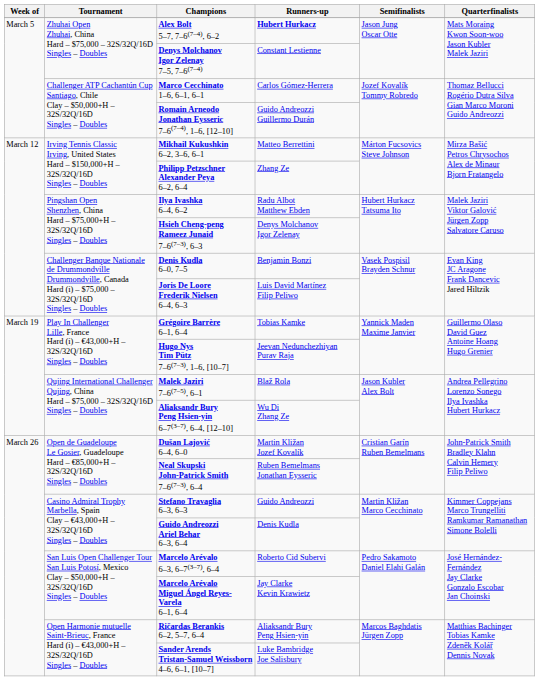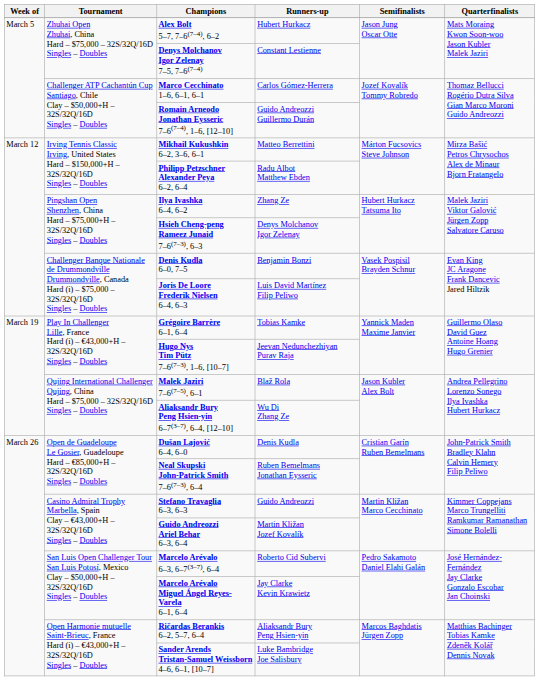 <table class="wikitable" style="font-size:85%;">
 <tr>
 <th width="75">Week of</th>
 <th width="230">Tournament</th>
 <th width="210">Champions</th>
 <th width="210">Runners-up</th>
 <th width="170">Semifinalists</th>
 <th width="170">Quarterfinalists</th>
 </tr>
 <tr>
 </tr>
 <tr valign=top>
 <td rowspan=4>March 5</td>
 <td rowspan=2><a href='#'>Zhuhai Open</a><br><a href='#'>Zhuhai</a>, China <br> Hard – $75,000 – 32S/32Q/16D<br><a href='#'>Singles</a> – <a href='#'>Doubles</a></td>
 <td> <strong><a href='#'>Alex Bolt</a></strong><br>5–7, 7–6<sup>(7–4)</sup>, 6–2</td>
-<td><strong> <a href='#'>Hubert Hurkacz</a></strong></td>
+<td> <a href='#'>Hubert Hurkacz</a></td>
 <td rowspan=2> <a href='#'>Jason Jung</a> <br>  <a href='#'>Oscar Otte</a></td>
 <td rowspan=2> <a href='#'>Mats Moraing</a> <br> <a href='#'>Kwon Soon-woo</a> <br> <a href='#'>Jason Kubler</a> <br>  <a href='#'>Malek Jaziri</a></td>
 </tr>
 <tr valign=top>
 <td> <strong><a href='#'>Denys Molchanov</a></strong><br> <strong><a href='#'>Igor Zelenay</a></strong><br>7–5, 7–6<sup>(7–4)</sup></td>
 <td> <a href='#'>Constant Lestienne</a></td>
 </tr>
 <tr valign=top>
 <td rowspan=2><a href='#'>Challenger ATP Cachantún Cup</a><br><a href='#'>Santiago</a>, Chile <br> Clay – $50,000+H – 32S/32Q/16D<br><a href='#'>Singles</a> – <a href='#'>Doubles</a></td>
 <td> <strong><a href='#'>Marco Cecchinato</a></strong><br>1–6, 6–1, 6–1</td>
 <td> <a href='#'>Carlos Gómez-Herrera</a></td>
 <td rowspan=2> <a href='#'>Jozef Kovalík</a> <br>  <a href='#'>Tommy Robredo</a></td>
 <td rowspan=2> <a href='#'>Thomaz Bellucci</a> <br> <a href='#'>Rogério Dutra Silva</a> <br> <a href='#'>Gian Marco Moroni</a> <br>  <a href='#'>Guido Andreozzi</a></td>
 </tr>
 <tr valign=top>
 <td> <strong><a href='#'>Romain Arneodo</a></strong><br> <strong><a href='#'>Jonathan Eysseric</a></strong><br>7–6<sup>(7–4)</sup>, 1–6, [12–10]</td>
 <td> <a href='#'>Guido Andreozzi</a><br> <a href='#'>Guillermo Durán</a></td>
 </tr>
 <tr valign=top>
 <td rowspan=6>March 12</td>
 <td rowspan=2><a href='#'>Irving Tennis Classic</a><br><a href='#'>Irving</a>, United States <br> Hard – $150,000+H – 32S/32Q/16D<br><a href='#'>Singles</a> – <a href='#'>Doubles</a></td>
 <td> <strong><a href='#'>Mikhail Kukushkin</a></strong><br>6–2, 3–6, 6–1</td>
 <td> <a href='#'>Matteo Berrettini</a></td>
 <td rowspan=2> <a href='#'>Márton Fucsovics</a> <br>  <a href='#'>Steve Johnson</a></td>
 <td rowspan=2> <a href='#'>Mirza Bašić</a> <br> <a href='#'>Petros Chrysochos</a> <br> <a href='#'>Alex de Minaur</a> <br>  <a href='#'>Bjorn Fratangelo</a></td>
 </tr>
 <tr valign=top>
 <td> <strong><a href='#'>Philipp Petzschner</a></strong><br> <strong><a href='#'>Alexander Peya</a></strong><br>6–2, 6–4</td>
-<td> <a href='#'>Zhang Ze</a></td>
+<td> <a href='#'>Radu Albot</a><br> <a href='#'>Matthew Ebden</a></td>
 </tr>
 <tr valign=top>
 <td rowspan=2><a href='#'>Pingshan Open</a><br><a href='#'>Shenzhen</a>, China <br> Hard – $75,000+H – 32S/32Q/16D<br><a href='#'>Singles</a> – <a href='#'>Doubles</a></td>
 <td> <strong><a href='#'>Ilya Ivashka</a></strong><br>6–4, 6–2</td>
-<td> <a href='#'>Radu Albot</a><br> <a href='#'>Matthew Ebden</a></td>
+<td> <a href='#'>Zhang Ze</a></td>
 <td rowspan=2> <a href='#'>Hubert Hurkacz</a> <br>  <a href='#'>Tatsuma Ito</a></td>
 <td rowspan=2> <a href='#'>Malek Jaziri</a> <br> <a href='#'>Viktor Galović</a> <br> <a href='#'>Jürgen Zopp</a> <br>  <a href='#'>Salvatore Caruso</a></td>
 </tr>
 <tr valign=top>
 <td> <strong><a href='#'>Hsieh Cheng-peng</a></strong><br> <strong><a href='#'>Rameez Junaid</a></strong><br>7–6<sup>(7–3)</sup>, 6–3</td>
 <td> <a href='#'>Denys Molchanov</a><br> <a href='#'>Igor Zelenay</a></td>
 </tr>
 <tr valign=top>
 <td rowspan=2><a href='#'>Challenger Banque Nationale de Drummondville</a><br><a href='#'>Drummondville</a>, Canada <br> Hard (i) – $75,000 – 32S/32Q/16D<br><a href='#'>Singles</a> – <a href='#'>Doubles</a></td>
 <td> <strong><a href='#'>Denis Kudla</a></strong><br>6–0, 7–5</td>
 <td> <a href='#'>Benjamin Bonzi</a></td>
 <td rowspan=2> <a href='#'>Vasek Pospisil</a> <br>  <a href='#'>Brayden Schnur</a></td>
 <td rowspan=2> <a href='#'>Evan King</a> <br> <a href='#'>JC Aragone</a> <br> <a href='#'>Frank Dancevic</a> <br>  Jared Hiltzik</td>
 </tr>
 <tr valign=top>
 <td> <strong><a href='#'>Joris De Loore</a></strong><br> <strong><a href='#'>Frederik Nielsen</a></strong><br>6–4, 6–3</td>
 <td> <a href='#'>Luis David Martínez</a><br> <a href='#'>Filip Peliwo</a></td>
 </tr>
 <tr valign=top>
 <td rowspan=4>March 19</td>
 <td rowspan=2><a href='#'>Play In Challenger</a><br><a href='#'>Lille</a>, France <br> Hard (i) – €43,000+H – 32S/32Q/16D<br><a href='#'>Singles</a> – <a href='#'>Doubles</a></td>
 <td> <strong><a href='#'>Grégoire Barrère</a></strong><br>6–1, 6–4</td>
 <td> <a href='#'>Tobias Kamke</a></td>
 <td rowspan=2> <a href='#'>Yannick Maden</a> <br>  <a href='#'>Maxime Janvier</a></td>
 <td rowspan=2> <a href='#'>Guillermo Olaso</a> <br> <a href='#'>David Guez</a> <br> <a href='#'>Antoine Hoang</a> <br>  <a href='#'>Hugo Grenier</a></td>
 </tr>
 <tr valign=top>
 <td> <strong><a href='#'>Hugo Nys</a></strong><br> <strong><a href='#'>Tim Pütz</a></strong><br>7–6<sup>(7–3)</sup>, 1–6, [10–7]</td>
 <td> <a href='#'>Jeevan Nedunchezhiyan</a><br> <a href='#'>Purav Raja</a></td>
 </tr>
 <tr valign=top>
 <td rowspan=2><a href='#'>Qujing International Challenger</a><br><a href='#'>Qujing</a>, China <br> Hard – $75,000 – 32S/32Q/16D<br><a href='#'>Singles</a> – <a href='#'>Doubles</a></td>
 <td> <strong><a href='#'>Malek Jaziri</a></strong><br>7–6<sup>(7–5)</sup>, 6–1</td>
 <td> <a href='#'>Blaž Rola</a></td>
 <td rowspan=2> <a href='#'>Jason Kubler</a> <br>   <a href='#'>Alex Bolt</a></td>
 <td rowspan=2> <a href='#'>Andrea Pellegrino</a> <br> <a href='#'>Lorenzo Sonego</a> <br>  <a href='#'>Ilya Ivashka</a> <br>  <a href='#'>Hubert Hurkacz</a></td>
 </tr>
 <tr valign=top>
 <td> <strong><a href='#'>Aliaksandr Bury</a></strong><br> <strong><a href='#'>Peng Hsien-yin</a></strong><br>6–7<sup>(3–7)</sup>, 6–4, [12–10]</td>
 <td> <a href='#'>Wu Di</a><br> <a href='#'>Zhang Ze</a></td>
 </tr>
 <tr valign=top>
 <td rowspan=8>March 26</td>
 <td rowspan=2><a href='#'>Open de Guadeloupe</a><br><a href='#'>Le Gosier</a>, Guadeloupe <br> Hard – €85,000+H – 32S/32Q/16D<br><a href='#'>Singles</a> – <a href='#'>Doubles</a></td>
 <td> <strong><a href='#'>Dušan Lajović</a></strong><br>6–4, 6–0</td>
-<td> <a href='#'>Martin Kližan</a><br> <a href='#'>Jozef Kovalík</a></td>
+<td> <a href='#'>Denis Kudla</a></td>
 <td rowspan=2> <a href='#'>Cristian Garín</a> <br>  <a href='#'>Ruben Bemelmans</a></td>
 <td rowspan=2> <a href='#'>John-Patrick Smith</a> <br>  <a href='#'>Bradley Klahn</a> <br> <a href='#'>Calvin Hemery</a> <br>  <a href='#'>Filip Peliwo</a></td>
 </tr>
 <tr valign=top>
 <td> <strong><a href='#'>Neal Skupski</a></strong><br> <strong><a href='#'>John-Patrick Smith</a></strong><br>7–6<sup>(7–3)</sup>, 6–4</td>
 <td> <a href='#'>Ruben Bemelmans</a><br> <a href='#'>Jonathan Eysseric</a></td>
 </tr>
 <tr valign=top>
 <td rowspan=2><a href='#'>Casino Admiral Trophy</a><br><a href='#'>Marbella</a>, Spain <br> Clay – €43,000+H – 32S/32Q/16D<br><a href='#'>Singles</a> – <a href='#'>Doubles</a></td>
 <td> <strong><a href='#'>Stefano Travaglia</a></strong><br>6–3, 6–3</td>
 <td> <a href='#'>Guido Andreozzi</a></td>
 <td rowspan=2> <a href='#'>Martin Kližan</a> <br>  <a href='#'>Marco Cecchinato</a></td>
 <td rowspan=2> <a href='#'>Kimmer Coppejans</a> <br> <a href='#'>Marco Trungelliti</a> <br> <a href='#'>Ramkumar Ramanathan</a> <br>  <a href='#'>Simone Bolelli</a></td>
 </tr>
 <tr valign=top>
 <td> <strong><a href='#'>Guido Andreozzi</a></strong><br> <strong><a href='#'>Ariel Behar</a></strong><br>6–3, 6–4</td>
-<td> <a href='#'>Denis Kudla</a></td>
+<td> <a href='#'>Martin Kližan</a><br> <a href='#'>Jozef Kovalík</a></td>
 </tr>
 <tr valign=top>
 <td rowspan=2><a href='#'>San Luis Open Challenger Tour</a><br><a href='#'>San Luis Potosí</a>, Mexico <br> Clay – $50,000+H – 32S/32Q/16D<br><a href='#'>Singles</a> – <a href='#'>Doubles</a></td>
 <td> <strong><a href='#'>Marcelo Arévalo</a></strong><br>6–3, 6–7<sup>(3–7)</sup>, 6–4</td>
 <td> <a href='#'>Roberto Cid Subervi</a></td>
 <td rowspan=2> <a href='#'>Pedro Sakamoto</a> <br>  <a href='#'>Daniel Elahi Galán</a></td>
 <td rowspan=2> <a href='#'>José Hernández-Fernández</a> <br> <a href='#'>Jay Clarke</a> <br> <a href='#'>Gonzalo Escobar</a> <br>  <a href='#'>Jan Choinski</a></td>
 </tr>
 <tr valign=top>
 <td> <strong><a href='#'>Marcelo Arévalo</a></strong><br> <strong><a href='#'>Miguel Ángel Reyes-Varela</a></strong><br>6–1, 6–4</td>
 <td> <a href='#'>Jay Clarke</a><br> <a href='#'>Kevin Krawietz</a></td>
 </tr>
 <tr valign=top>
 <td rowspan=2><a href='#'>Open Harmonie mutuelle</a><br><a href='#'>Saint-Brieuc</a>, France <br> Hard (i) – €43,000+H – 32S/32Q/16D<br><a href='#'>Singles</a> – <a href='#'>Doubles</a></td>
 <td> <strong><a href='#'>Ričardas Berankis</a></strong><br>6–2, 5–7, 6–4</td>
 <td> <a href='#'>Aliaksandr Bury</a><br> <a href='#'>Peng Hsien-yin</a></td>
 <td rowspan=2> <a href='#'>Marcos Baghdatis</a> <br>  <a href='#'>Jürgen Zopp</a></td>
 <td rowspan=2> <a href='#'>Matthias Bachinger</a> <br> <a href='#'>Tobias Kamke</a> <br> <a href='#'>Zdeněk Kolář</a> <br>  <a href='#'>Dennis Novak</a></td>
 </tr>
 <tr valign=top>
 <td> <strong><a href='#'>Sander Arends</a></strong><br> <strong><a href='#'>Tristan-Samuel Weissborn</a></strong><br>4–6, 6–1, [10–7]</td>
 <td> <a href='#'>Luke Bambridge</a><br> <a href='#'>Joe Salisbury</a></td>
 </tr>
 </table>
